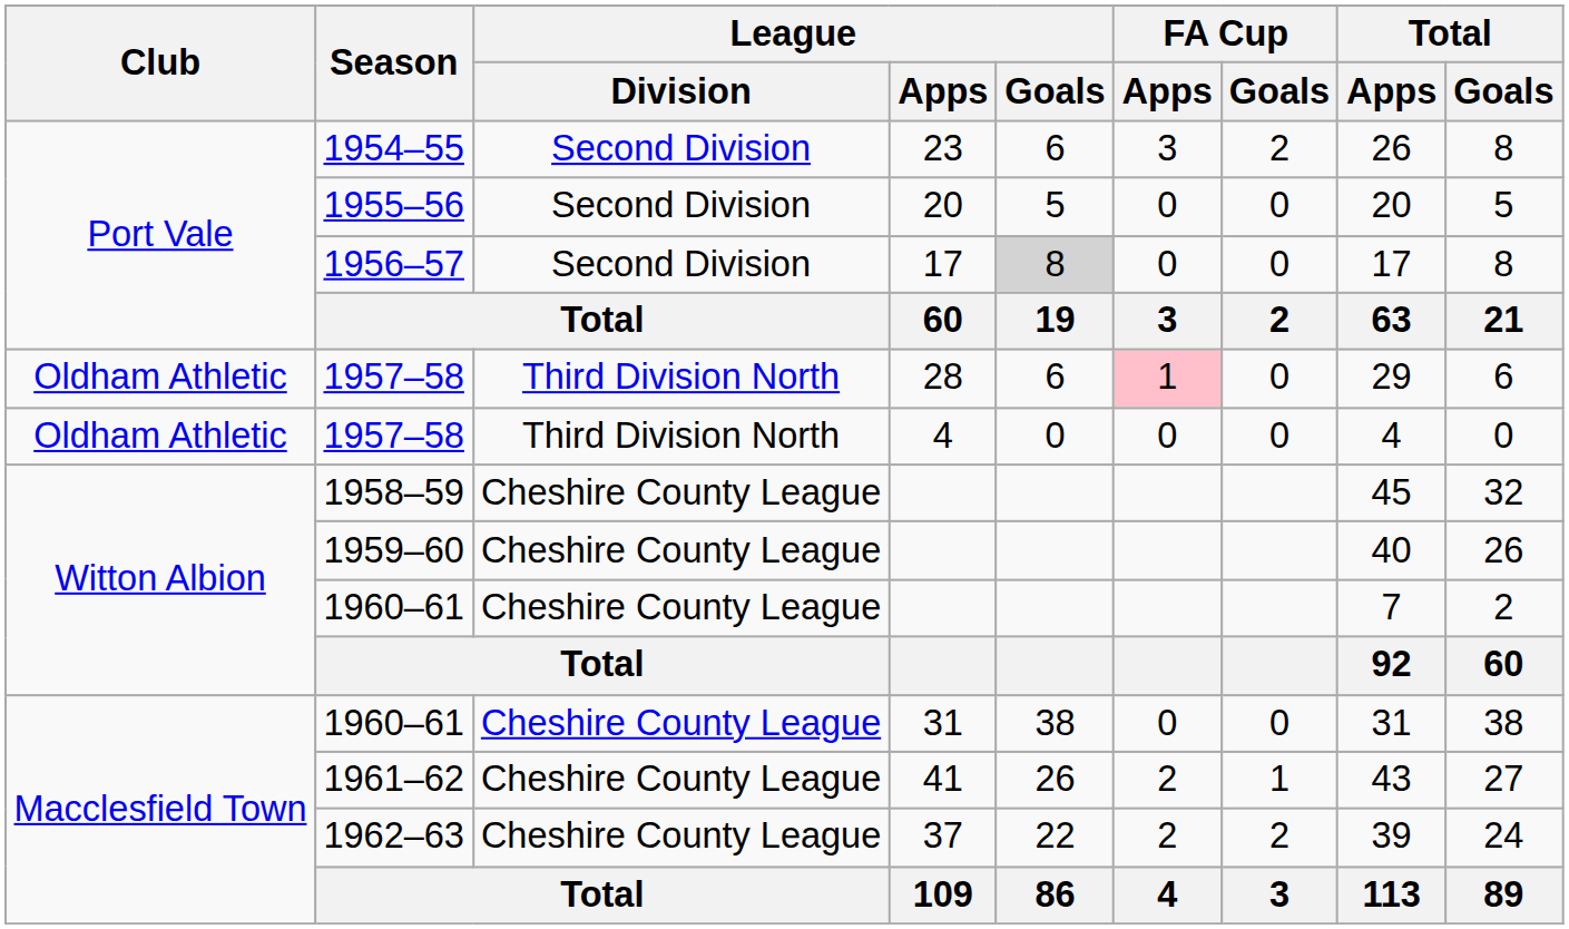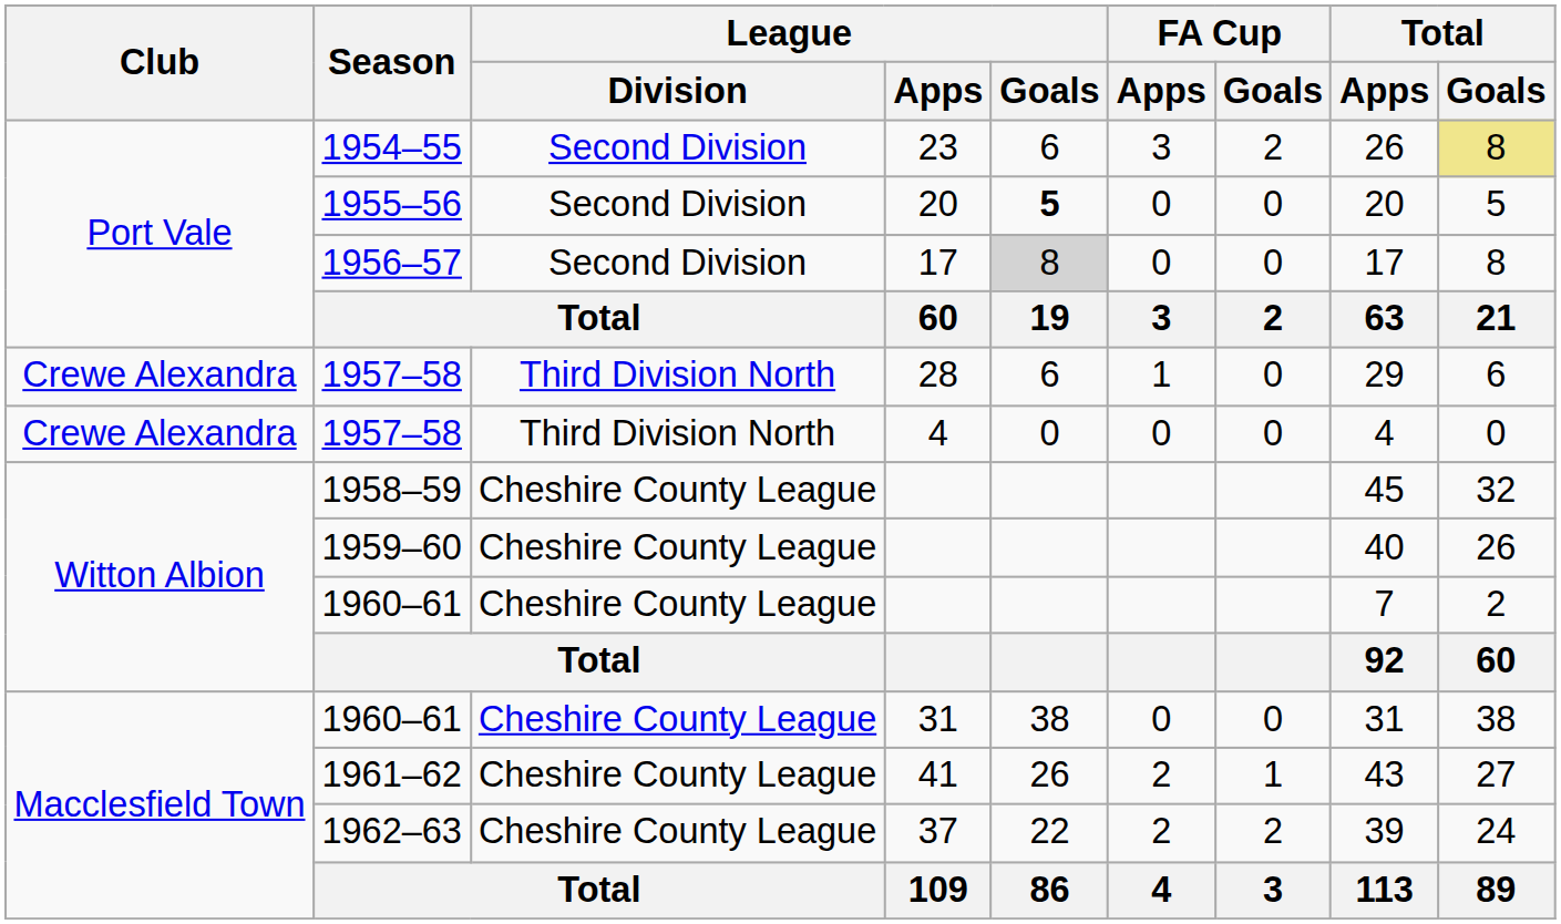 <table class="wikitable" style="text-align: center;">
 <tr>
 <th rowspan="2">Club</th>
 <th rowspan="2">Season</th>
 <th colspan="3">League</th>
 <th colspan="2">FA Cup</th>
 <th colspan="2">Total</th>
 </tr>
 <tr>
 <th>Division</th>
 <th>Apps</th>
 <th>Goals</th>
 <th>Apps</th>
 <th>Goals</th>
 <th>Apps</th>
 <th>Goals</th>
 </tr>
 <tr>
 <td rowspan="4"><a href='#'>Port Vale</a></td>
 <td><a href='#'>1954–55</a></td>
 <td><a href='#'>Second Division</a></td>
 <td>23</td>
 <td>6</td>
 <td>3</td>
 <td>2</td>
 <td>26</td>
-<td>8</td>
+<td style="background: khaki;">8</td>
 </tr>
 <tr>
 <td><a href='#'>1955–56</a></td>
 <td>Second Division</td>
 <td>20</td>
-<td>5</td>
+<td><strong>5</strong></td>
 <td>0</td>
 <td>0</td>
 <td>20</td>
 <td>5</td>
 </tr>
 <tr>
 <td><a href='#'>1956–57</a></td>
 <td>Second Division</td>
 <td>17</td>
 <td style="background: lightgrey;">8</td>
 <td>0</td>
 <td>0</td>
 <td>17</td>
 <td>8</td>
 </tr>
 <tr>
 <th colspan="2">Total</th>
 <th>60</th>
 <th>19</th>
 <th>3</th>
 <th>2</th>
 <th>63</th>
 <th>21</th>
 </tr>
 <tr>
-<td><a href='#'>Oldham Athletic</a></td>
+<td><a href='#'>Crewe Alexandra</a></td>
 <td><a href='#'>1957–58</a></td>
 <td><a href='#'>Third Division North</a></td>
 <td>28</td>
 <td>6</td>
-<td style="background: pink;">1</td>
+<td>1</td>
 <td>0</td>
 <td>29</td>
 <td>6</td>
 </tr>
 <tr>
-<td><a href='#'>Oldham Athletic</a></td>
+<td><a href='#'>Crewe Alexandra</a></td>
 <td><a href='#'>1957–58</a></td>
 <td>Third Division North</td>
 <td>4</td>
 <td>0</td>
 <td>0</td>
 <td>0</td>
 <td>4</td>
 <td>0</td>
 </tr>
 <tr>
 <td rowspan="4"><a href='#'>Witton Albion</a></td>
 <td>1958–59</td>
 <td>Cheshire County League</td>
 <td></td>
 <td></td>
 <td></td>
 <td></td>
 <td>45</td>
 <td>32</td>
 </tr>
 <tr>
 <td>1959–60</td>
 <td>Cheshire County League</td>
 <td></td>
 <td></td>
 <td></td>
 <td></td>
 <td>40</td>
 <td>26</td>
 </tr>
 <tr>
 <td>1960–61</td>
 <td>Cheshire County League</td>
 <td></td>
 <td></td>
 <td></td>
 <td></td>
 <td>7</td>
 <td>2</td>
 </tr>
 <tr>
 <th colspan="2">Total</th>
 <th></th>
 <th></th>
 <th></th>
 <th></th>
 <th>92</th>
 <th>60</th>
 </tr>
 <tr>
 <td rowspan="4"><a href='#'>Macclesfield Town</a></td>
 <td>1960–61</td>
 <td><a href='#'>Cheshire County League</a></td>
 <td>31</td>
 <td>38</td>
 <td>0</td>
 <td>0</td>
 <td>31</td>
 <td>38</td>
 </tr>
 <tr>
 <td>1961–62</td>
 <td>Cheshire County League</td>
 <td>41</td>
 <td>26</td>
 <td>2</td>
 <td>1</td>
 <td>43</td>
 <td>27</td>
 </tr>
 <tr>
 <td>1962–63</td>
 <td>Cheshire County League</td>
 <td>37</td>
 <td>22</td>
 <td>2</td>
 <td>2</td>
 <td>39</td>
 <td>24</td>
 </tr>
 <tr>
 <th colspan="2">Total</th>
 <th>109</th>
 <th>86</th>
 <th>4</th>
 <th>3</th>
 <th>113</th>
 <th>89</th>
 </tr>
 </table>
